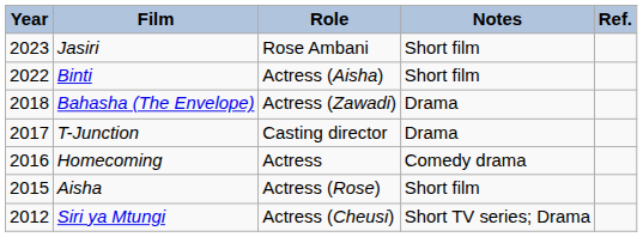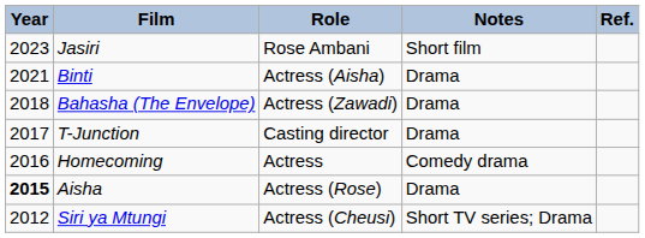 <table class="wikitable">
 <tr>
 <th style="background:#B0C4DE;">Year</th>
 <th style="background:#B0C4DE;">Film</th>
 <th style="background:#B0C4DE;">Role</th>
 <th style="background:#B0C4DE;">Notes</th>
 <th style="background:#B0C4DE;">Ref.</th>
 </tr>
 <tr>
 <td>2023</td>
 <td><em>Jasiri</em></td>
 <td>Rose Ambani</td>
 <td>Short film</td>
 <td></td>
 </tr>
 <tr>
-<td>2022</td>
+<td>2021</td>
 <td><em><a href='#'>Binti</a></em></td>
 <td>Actress (<em>Aisha</em>)</td>
-<td>Short film</td>
+<td>Drama</td>
 <td></td>
 </tr>
 <tr>
 <td>2018</td>
 <td><em><a href='#'>Bahasha (The Envelope)</a></em></td>
 <td>Actress (<em>Zawadi</em>)</td>
 <td>Drama</td>
 <td></td>
 </tr>
 <tr>
 <td>2017</td>
 <td><em>T-Junction</em></td>
 <td>Casting director</td>
 <td>Drama</td>
 <td></td>
 </tr>
 <tr>
 <td>2016</td>
 <td><em>Homecoming</em></td>
 <td>Actress</td>
 <td>Comedy drama</td>
 <td></td>
 </tr>
 <tr>
-<td>2015</td>
+<td><strong>2015</strong></td>
 <td><em>Aisha</em></td>
 <td>Actress (<em>Rose</em>)</td>
-<td>Short film</td>
+<td>Drama</td>
 <td></td>
 </tr>
 <tr>
 <td>2012</td>
 <td><em><a href='#'>Siri ya Mtungi</a></em></td>
 <td>Actress (<em>Cheusi</em>)</td>
 <td>Short TV series; Drama</td>
 <td></td>
 </tr>
 </table>
